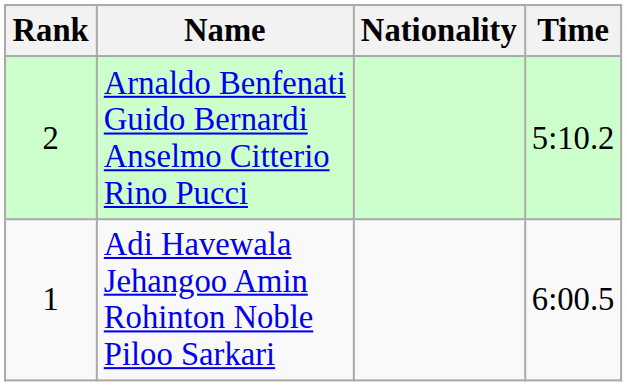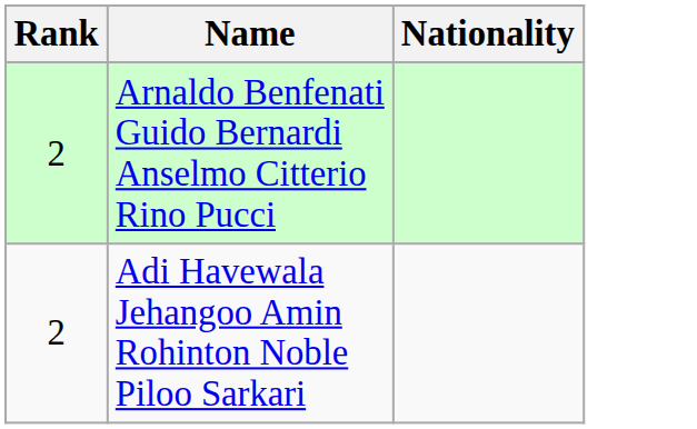 <table class="wikitable sortable" style="text-align:center">
 <tr>
 <th>Rank</th>
 <th>Name</th>
 <th>Nationality</th>
-<th>Time</th>
 </tr>
 <tr bgcolor=ccffcc>
 <td>2</td>
 <td align=left><a href='#'>Arnaldo Benfenati</a><br><a href='#'>Guido Bernardi</a><br><a href='#'>Anselmo Citterio</a><br><a href='#'>Rino Pucci</a></td>
 <td align=left></td>
-<td>5:10.2</td>
 </tr>
 <tr>
-<td>1</td>
+<td>2</td>
 <td align=left><a href='#'>Adi Havewala</a><br><a href='#'>Jehangoo Amin</a><br><a href='#'>Rohinton Noble</a><br><a href='#'>Piloo Sarkari</a></td>
 <td align=left></td>
-<td>6:00.5</td>
 </tr>
 </table>
